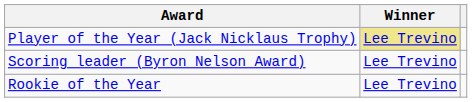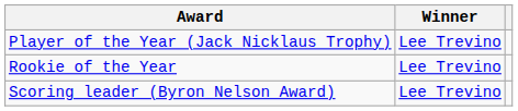 <table class="wikitable">
 <tr>
 <th>Award</th>
 <th>Winner</th>
 <th></th>
 </tr>
 <tr>
 <td><a href='#'>Player of the Year (Jack Nicklaus Trophy)</a></td>
-<td style="background: khaki;"> <a href='#'>Lee Trevino</a></td>
-<td></td>
-</tr>
-<tr>
-<td><a href='#'>Scoring leader (Byron Nelson Award)</a></td>
 <td> <a href='#'>Lee Trevino</a></td>
 <td></td>
 </tr>
 <tr>
 <td><a href='#'>Rookie of the Year</a></td>
 <td> <a href='#'>Lee Trevino</a></td>
 <td></td>
 </tr>
+<tr>
+<td><a href='#'>Scoring leader (Byron Nelson Award)</a></td>
+<td> <a href='#'>Lee Trevino</a></td>
+<td></td>
+</tr>
 </table>
